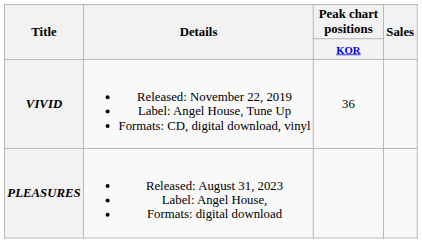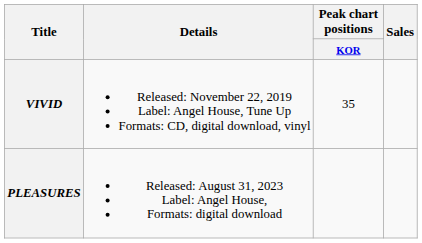 <table class="wikitable plainrowheaders" style="text-align:center;">
 <tr>
 <th scope="col" rowspan="2">Title</th>
 <th scope="col" rowspan="2">Details</th>
 <th scope="col" colspan="1" style="width:5em;">Peak chart positions</th>
 <th scope="col" rowspan="2">Sales</th>
 </tr>
 <tr>
 <th><small><a href='#'>KOR</a></small><br></th>
 </tr>
 <tr>
 <th scope="row"><em>VIVID</em></th>
 <td><br><ul><li>Released: November 22, 2019</li><li>Label: Angel House, Tune Up</li><li>Formats: CD, digital download, vinyl</li></ul></td>
-<td>36</td>
+<td>35</td>
 <td></td>
 </tr>
 <tr>
 <th scope="row"><em>PLEASURES</em></th>
 <td><br><ul><li>Released: August 31, 2023</li><li>Label: Angel House,</li><li>Formats: digital download</li></ul></td>
 <td></td>
 </tr>
 </table>
